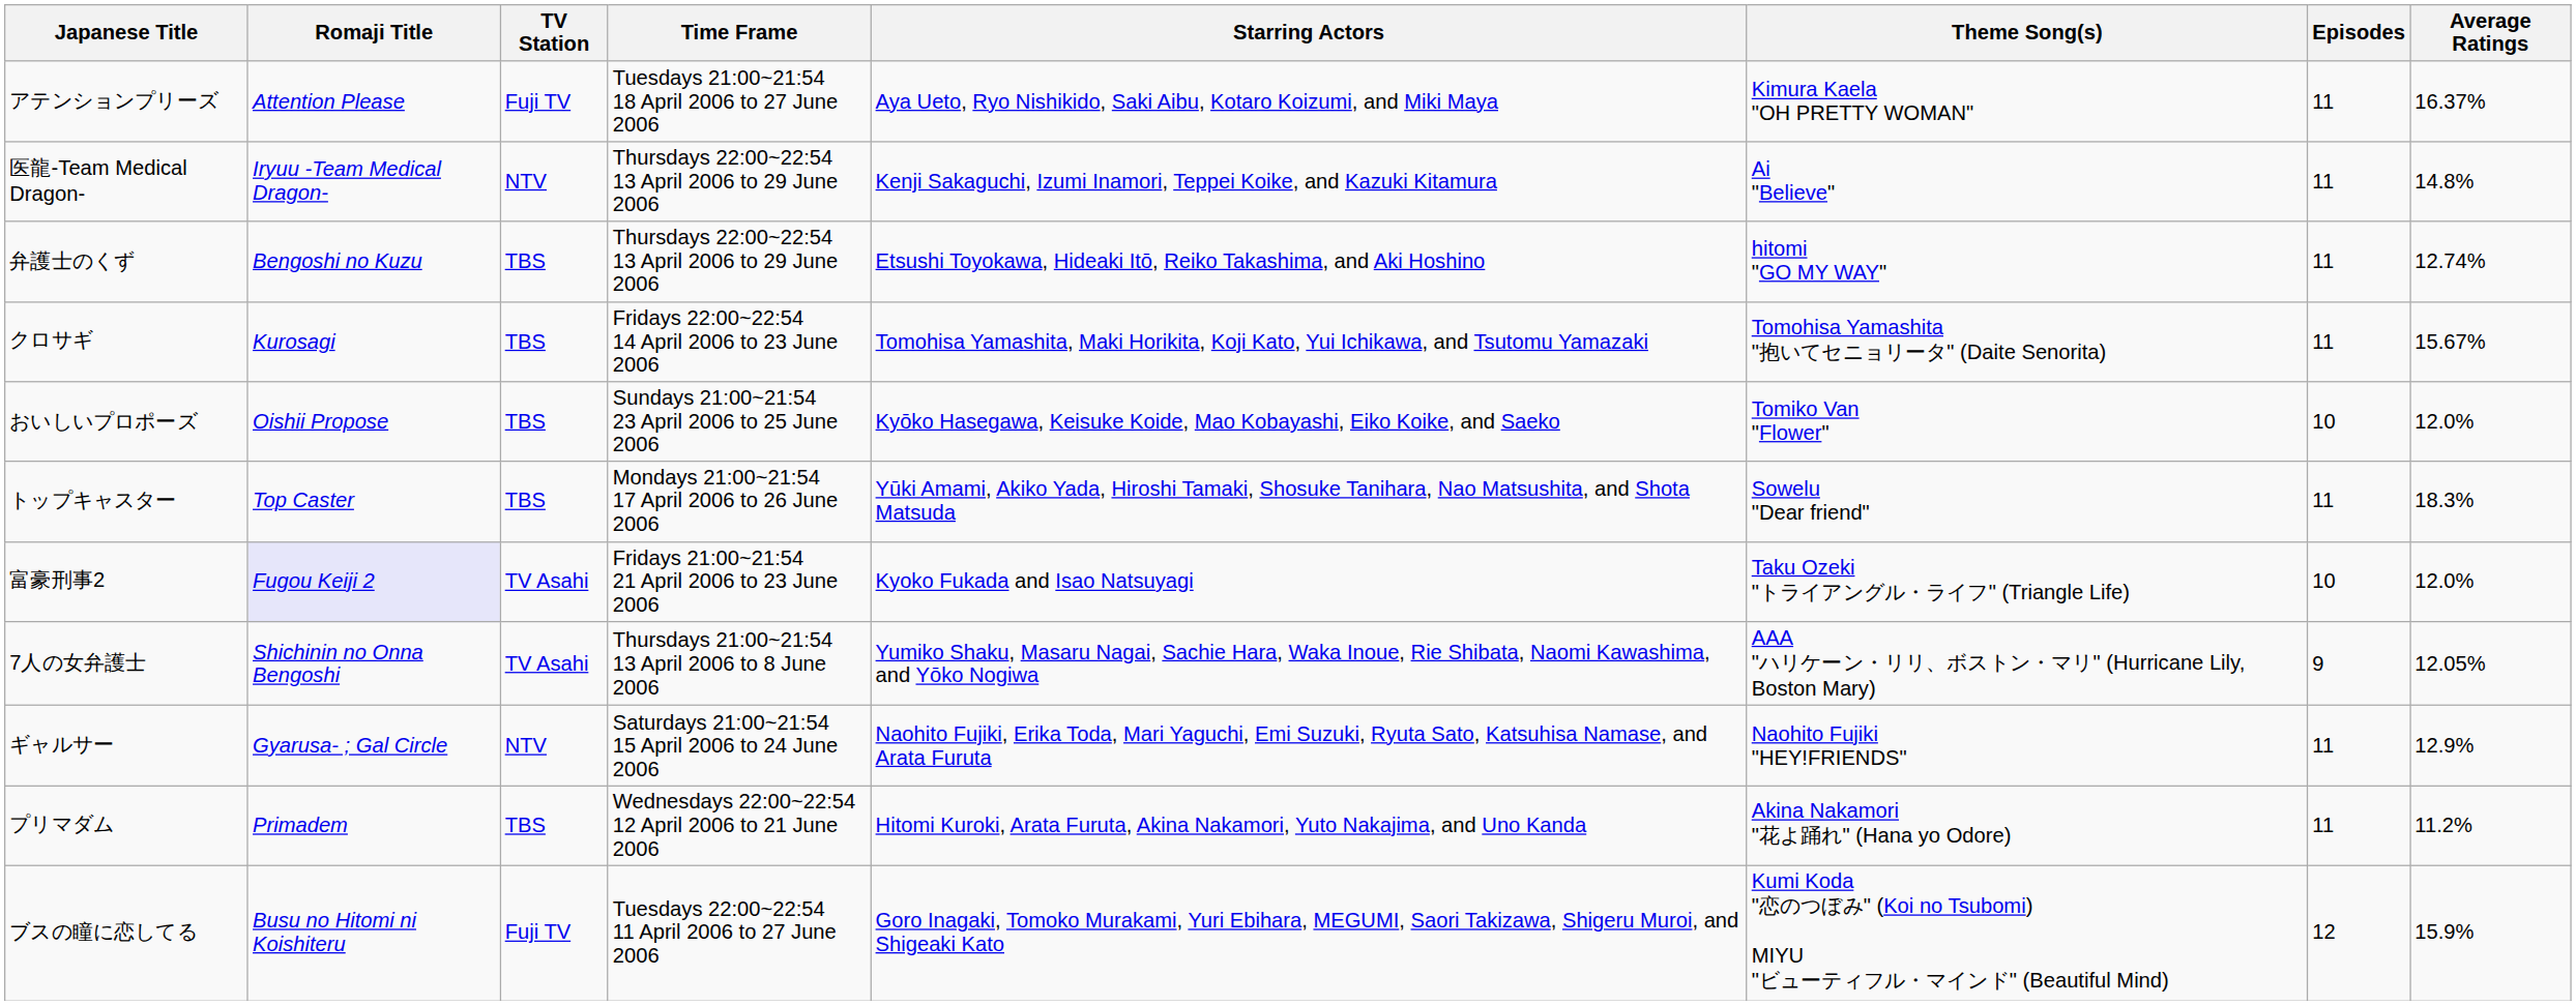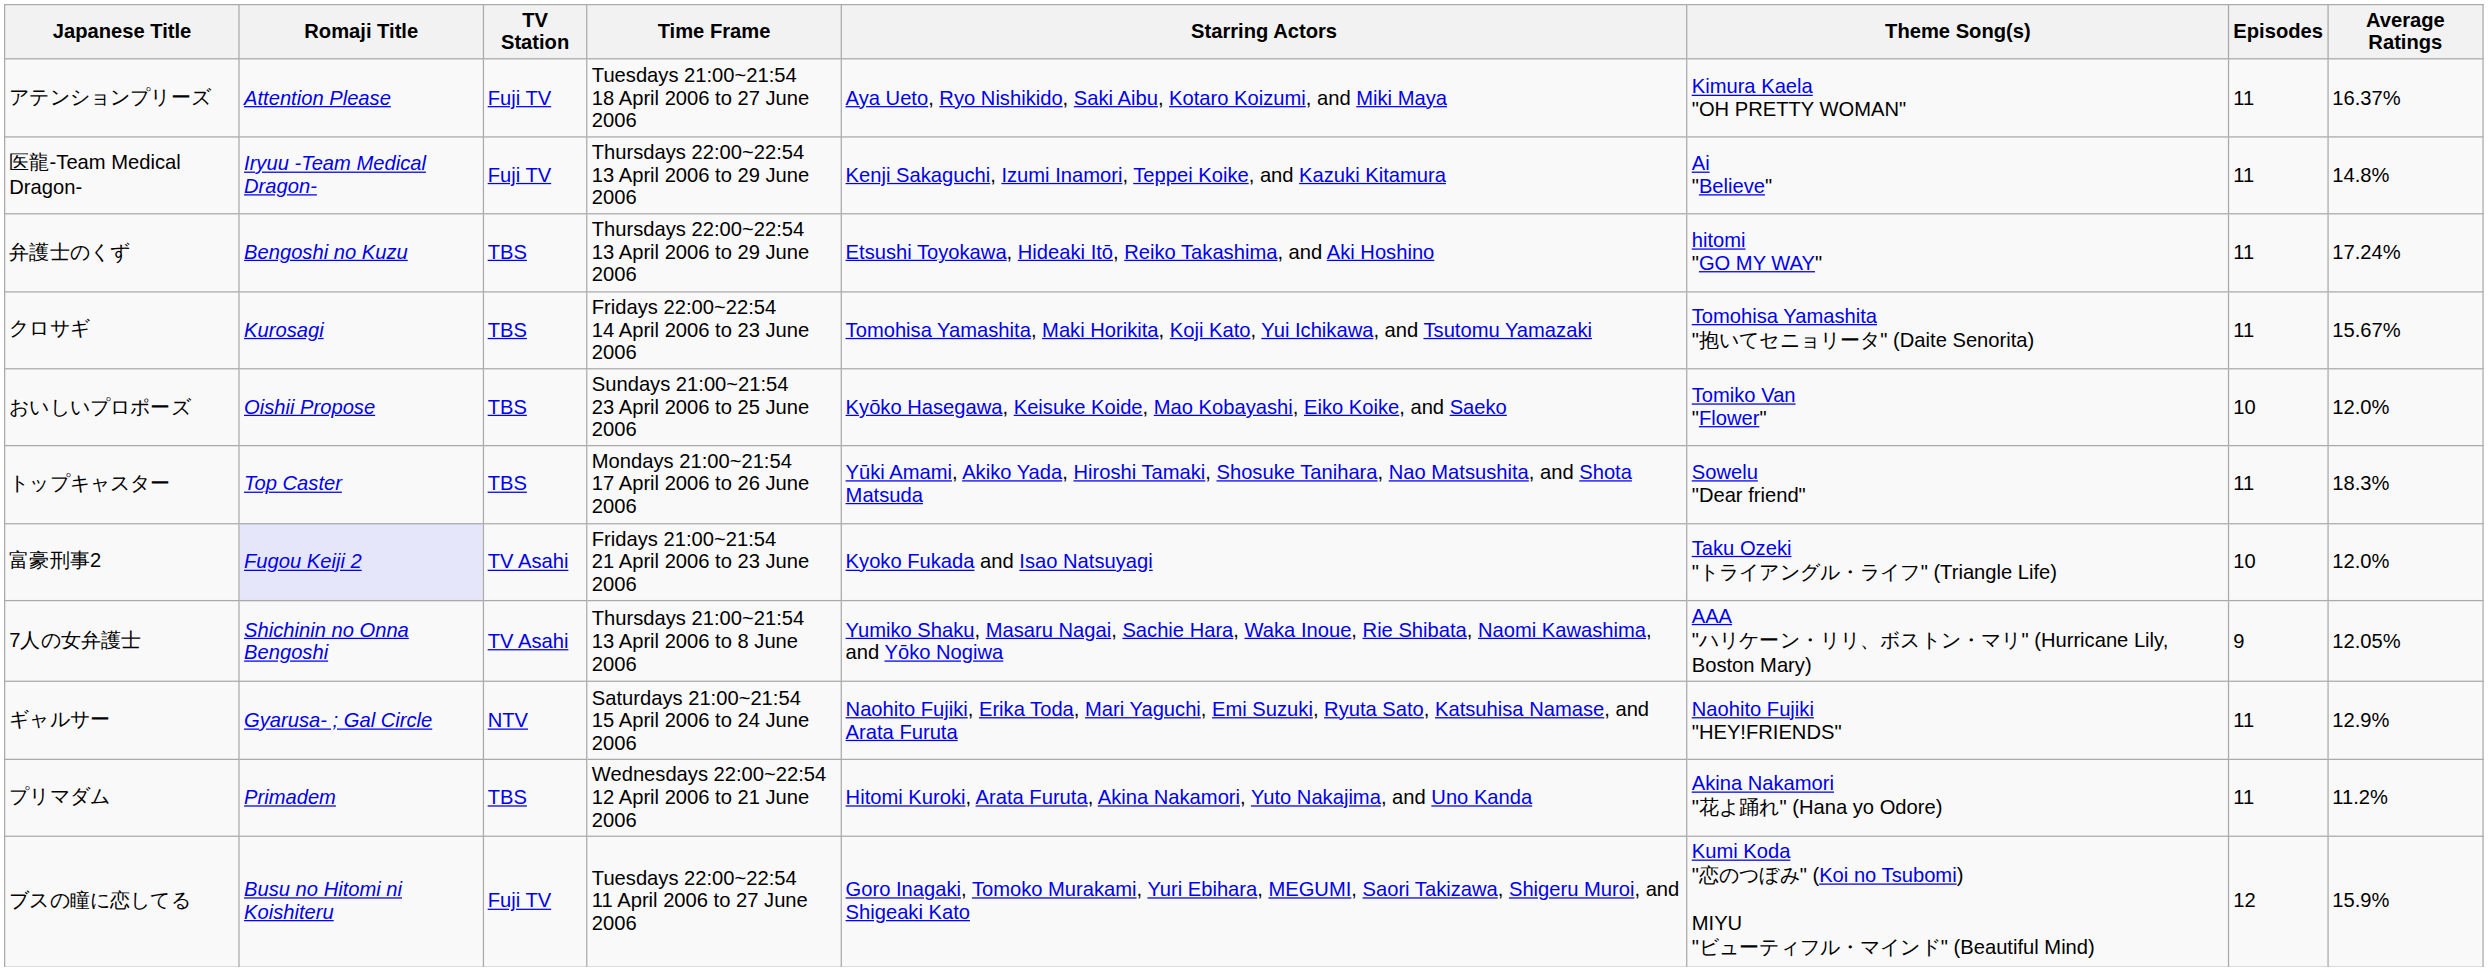 <table class="wikitable">
 <tr>
 <th align="left">Japanese Title</th>
 <th align="left">Romaji Title</th>
 <th align="left">TV Station</th>
 <th align="left">Time Frame</th>
 <th align="left">Starring Actors</th>
 <th align="left">Theme Song(s)</th>
 <th align="left">Episodes</th>
 <th align="left">Average Ratings</th>
 </tr>
 <tr>
 <td align="left">アテンションプリーズ</td>
 <td align="left"><em><a href='#'>Attention Please</a></em></td>
 <td align="left"><a href='#'>Fuji TV</a></td>
 <td align="left">Tuesdays 21:00~21:54 <br> 18 April 2006 to 27 June 2006</td>
 <td align="left"><a href='#'>Aya Ueto</a>, <a href='#'>Ryo Nishikido</a>, <a href='#'>Saki Aibu</a>, <a href='#'>Kotaro Koizumi</a>, and <a href='#'>Miki Maya</a></td>
 <td align="left"><a href='#'>Kimura Kaela</a> <br> "OH PRETTY WOMAN"</td>
 <td align="left">11</td>
 <td align="left">16.37%</td>
 </tr>
 <tr>
 <td align="left">医龍-Team Medical Dragon-</td>
 <td align="left"><em><a href='#'>Iryuu -Team Medical Dragon-</a></em></td>
-<td align="left"><a href='#'>NTV</a></td>
+<td align="left"><a href='#'>Fuji TV</a></td>
 <td align="left">Thursdays 22:00~22:54 <br> 13 April 2006 to 29 June 2006</td>
 <td align="left"><a href='#'>Kenji Sakaguchi</a>, <a href='#'>Izumi Inamori</a>, <a href='#'>Teppei Koike</a>, and <a href='#'>Kazuki Kitamura</a></td>
 <td align="left"><a href='#'>Ai</a> <br> "<a href='#'>Believe</a>"</td>
 <td align="left">11</td>
 <td align="left">14.8%</td>
 </tr>
 <tr>
 <td align="left">弁護士のくず</td>
 <td align="left"><em><a href='#'>Bengoshi no Kuzu</a></em></td>
 <td align="left"><a href='#'>TBS</a></td>
 <td align="left">Thursdays 22:00~22:54 <br> 13 April 2006 to 29 June 2006</td>
 <td align="left"><a href='#'>Etsushi Toyokawa</a>, <a href='#'>Hideaki Itō</a>, <a href='#'>Reiko Takashima</a>, and <a href='#'>Aki Hoshino</a></td>
 <td align="left"><a href='#'>hitomi</a> <br> "<a href='#'>GO MY WAY</a>"</td>
 <td align="left">11</td>
-<td align="left">12.74%</td>
+<td align="left">17.24%</td>
 </tr>
 <tr>
 <td align="left">クロサギ</td>
 <td align="left"><em><a href='#'>Kurosagi</a></em></td>
 <td align="left"><a href='#'>TBS</a></td>
 <td align="left">Fridays 22:00~22:54 <br> 14 April 2006 to 23 June 2006</td>
 <td align="left"><a href='#'>Tomohisa Yamashita</a>, <a href='#'>Maki Horikita</a>, <a href='#'>Koji Kato</a>, <a href='#'>Yui Ichikawa</a>, and <a href='#'>Tsutomu Yamazaki</a></td>
 <td align="left"><a href='#'>Tomohisa Yamashita</a> <br> "抱いてセニョリータ" (Daite Senorita)</td>
 <td align="left">11</td>
 <td align="left">15.67%</td>
 </tr>
 <tr>
 <td align="left">おいしいプロポーズ</td>
 <td align="left"><em><a href='#'>Oishii Propose</a></em></td>
 <td align="left"><a href='#'>TBS</a></td>
 <td align="left">Sundays 21:00~21:54 <br> 23 April 2006 to 25 June 2006</td>
 <td align="left"><a href='#'>Kyōko Hasegawa</a>, <a href='#'>Keisuke Koide</a>, <a href='#'>Mao Kobayashi</a>, <a href='#'>Eiko Koike</a>, and <a href='#'>Saeko</a></td>
 <td align="left"><a href='#'>Tomiko Van</a> <br> "<a href='#'>Flower</a>"</td>
 <td align="left">10</td>
 <td align="left">12.0%</td>
 </tr>
 <tr>
 <td align="left">トップキャスター</td>
 <td align="left"><em><a href='#'>Top Caster</a></em></td>
 <td align="left"><a href='#'>TBS</a></td>
 <td align="left">Mondays 21:00~21:54 <br> 17 April 2006 to 26 June 2006</td>
 <td align="left"><a href='#'>Yūki Amami</a>, <a href='#'>Akiko Yada</a>, <a href='#'>Hiroshi Tamaki</a>, <a href='#'>Shosuke Tanihara</a>, <a href='#'>Nao Matsushita</a>, and <a href='#'>Shota Matsuda</a></td>
 <td align="left"><a href='#'>Sowelu</a> <br> "Dear friend"</td>
 <td align="left">11</td>
 <td align="left">18.3%</td>
 </tr>
 <tr>
 <td align="left">富豪刑事2</td>
 <td align="left" style="background: lavender;"><em><a href='#'>Fugou Keiji 2</a></em></td>
 <td align="left"><a href='#'>TV Asahi</a></td>
 <td align="left">Fridays 21:00~21:54 <br> 21 April 2006 to 23 June 2006</td>
 <td align="left"><a href='#'>Kyoko Fukada</a> and <a href='#'>Isao Natsuyagi</a></td>
 <td align="left"><a href='#'>Taku Ozeki</a> <br> "トライアングル・ライフ" (Triangle Life)</td>
 <td align="left">10</td>
 <td align="left">12.0%</td>
 </tr>
 <tr>
 <td align="left">7人の女弁護士</td>
 <td align="left"><em><a href='#'>Shichinin no Onna Bengoshi</a></em></td>
 <td align="left"><a href='#'>TV Asahi</a></td>
 <td align="left">Thursdays 21:00~21:54 <br> 13 April 2006 to 8 June 2006</td>
 <td align="left"><a href='#'>Yumiko Shaku</a>, <a href='#'>Masaru Nagai</a>, <a href='#'>Sachie Hara</a>, <a href='#'>Waka Inoue</a>, <a href='#'>Rie Shibata</a>, <a href='#'>Naomi Kawashima</a>, and <a href='#'>Yōko Nogiwa</a></td>
 <td align="left"><a href='#'>AAA</a> <br> "ハリケーン・リリ、ボストン・マリ" (Hurricane Lily, Boston Mary)</td>
 <td align="left">9</td>
 <td align="left">12.05%</td>
 </tr>
 <tr>
 <td align="left">ギャルサー</td>
 <td align="left"><em><a href='#'>Gyarusa- ; Gal Circle</a></em></td>
 <td align="left"><a href='#'>NTV</a></td>
 <td align="left">Saturdays 21:00~21:54 <br> 15 April 2006 to 24 June 2006</td>
 <td align="left"><a href='#'>Naohito Fujiki</a>, <a href='#'>Erika Toda</a>, <a href='#'>Mari Yaguchi</a>, <a href='#'>Emi Suzuki</a>, <a href='#'>Ryuta Sato</a>, <a href='#'>Katsuhisa Namase</a>, and <a href='#'>Arata Furuta</a></td>
 <td align="left"><a href='#'>Naohito Fujiki</a> <br> "HEY!FRIENDS"</td>
 <td align="left">11</td>
 <td align="left">12.9%</td>
 </tr>
 <tr>
 <td align="left">プリマダム</td>
 <td align="left"><em><a href='#'>Primadem</a></em></td>
 <td align="left"><a href='#'>TBS</a></td>
 <td align="left">Wednesdays 22:00~22:54 <br> 12 April 2006 to 21 June 2006</td>
 <td align="left"><a href='#'>Hitomi Kuroki</a>, <a href='#'>Arata Furuta</a>, <a href='#'>Akina Nakamori</a>, <a href='#'>Yuto Nakajima</a>, and <a href='#'>Uno Kanda</a></td>
 <td align="left"><a href='#'>Akina Nakamori</a> <br> "花よ踊れ" (Hana yo Odore)</td>
 <td align="left">11</td>
 <td align="left">11.2%</td>
 </tr>
 <tr>
 <td align="left">ブスの瞳に恋してる</td>
 <td align="left"><em><a href='#'>Busu no Hitomi ni Koishiteru</a></em></td>
 <td align="left"><a href='#'>Fuji TV</a></td>
 <td align="left">Tuesdays 22:00~22:54 <br> 11 April 2006 to 27 June 2006</td>
 <td align="left"><a href='#'>Goro Inagaki</a>, <a href='#'>Tomoko Murakami</a>, <a href='#'>Yuri Ebihara</a>, <a href='#'>MEGUMI</a>, <a href='#'>Saori Takizawa</a>, <a href='#'>Shigeru Muroi</a>, and <a href='#'>Shigeaki Kato</a></td>
 <td align="left"><a href='#'>Kumi Koda</a> <br> "恋のつぼみ" (<a href='#'>Koi no Tsubomi</a>) <br><br>MIYU <br> "ビューティフル・マインド" (Beautiful Mind)</td>
 <td align="left">12</td>
 <td align="left">15.9%</td>
 </tr>
 </table>
